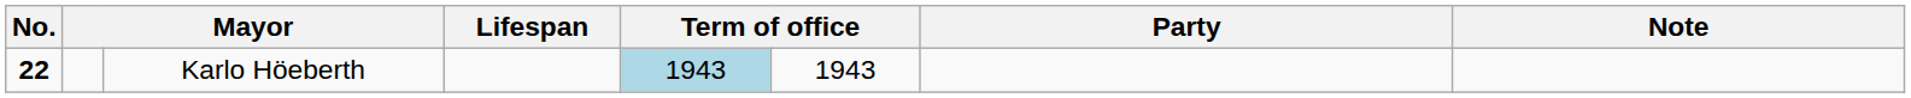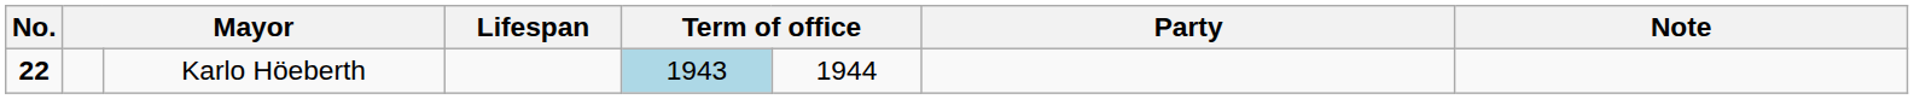 <table class="wikitable" style="text-align:center;">
 <tr>
 <th>No.</th>
 <th colspan=2>Mayor</th>
 <th>Lifespan</th>
 <th colspan=2>Term of office</th>
 <th>Party</th>
 <th>Note</th>
 </tr>
 <tr>
 <td style="width:1em;"><strong>22</strong></td>
 <td style="width:1em;"></td>
 <td style="width:12em;">Karlo Höeberth</td>
 <td style="width:6em;"></td>
 <td style="background: lightblue; width:5em;"><small></small>1943</td>
-<td style="width:5em;"><small></small>1943</td>
+<td style="width:5em;"><small></small>1944</td>
 <td style="width:19em;"></td>
 <td style="width:16em;"></td>
 </tr>
 </table>
